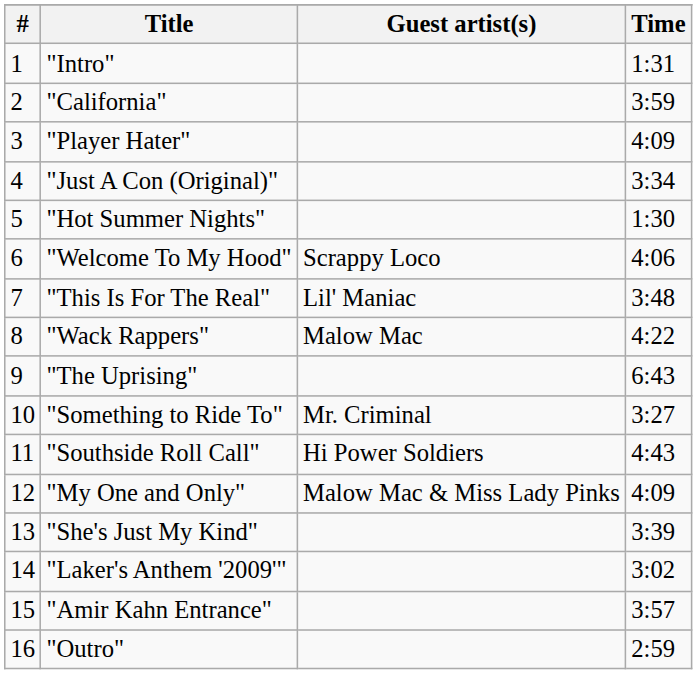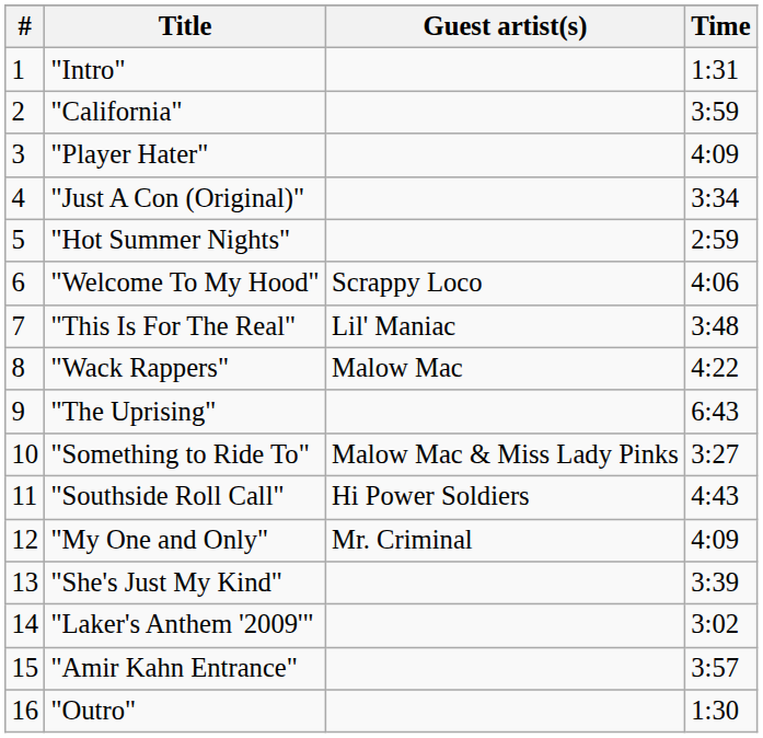 <table class="wikitable">
 <tr>
 </tr>
 <tr>
 <th align="center">#</th>
 <th align="center">Title</th>
 <th align="center">Guest artist(s)</th>
 <th align="center">Time</th>
 </tr>
 <tr>
 <td>1</td>
 <td>"Intro"</td>
 <td></td>
 <td>1:31</td>
 </tr>
 <tr>
 <td>2</td>
 <td>"California"</td>
 <td></td>
 <td>3:59</td>
 </tr>
 <tr>
 <td>3</td>
 <td>"Player Hater"</td>
 <td></td>
 <td>4:09</td>
 </tr>
 <tr>
 <td>4</td>
 <td>"Just A Con (Original)"</td>
 <td></td>
 <td>3:34</td>
 </tr>
 <tr>
 <td>5</td>
 <td>"Hot Summer Nights"</td>
 <td></td>
-<td>1:30</td>
+<td>2:59</td>
 </tr>
 <tr>
 <td>6</td>
 <td>"Welcome To My Hood"</td>
 <td>Scrappy Loco</td>
 <td>4:06</td>
 </tr>
 <tr>
 <td>7</td>
 <td>"This Is For The Real"</td>
 <td>Lil' Maniac</td>
 <td>3:48</td>
 </tr>
 <tr>
 <td>8</td>
 <td>"Wack Rappers"</td>
 <td>Malow Mac</td>
 <td>4:22</td>
 </tr>
 <tr>
 <td>9</td>
 <td>"The Uprising"</td>
 <td></td>
 <td>6:43</td>
 </tr>
 <tr>
 <td>10</td>
 <td>"Something to Ride To"</td>
-<td>Mr. Criminal</td>
+<td>Malow Mac & Miss Lady Pinks</td>
 <td>3:27</td>
 </tr>
 <tr>
 <td>11</td>
 <td>"Southside Roll Call"</td>
 <td>Hi Power Soldiers</td>
 <td>4:43</td>
 </tr>
 <tr>
 <td>12</td>
 <td>"My One and Only"</td>
-<td>Malow Mac & Miss Lady Pinks</td>
+<td>Mr. Criminal</td>
 <td>4:09</td>
 </tr>
 <tr>
 <td>13</td>
 <td>"She's Just My Kind"</td>
 <td></td>
 <td>3:39</td>
 </tr>
 <tr>
 <td>14</td>
 <td>"Laker's Anthem '2009'"</td>
 <td></td>
 <td>3:02</td>
 </tr>
 <tr>
 <td>15</td>
 <td>"Amir Kahn Entrance"</td>
 <td></td>
 <td>3:57</td>
 </tr>
 <tr>
 <td>16</td>
 <td>"Outro"</td>
 <td></td>
-<td>2:59</td>
+<td>1:30</td>
 </tr>
 </table>
